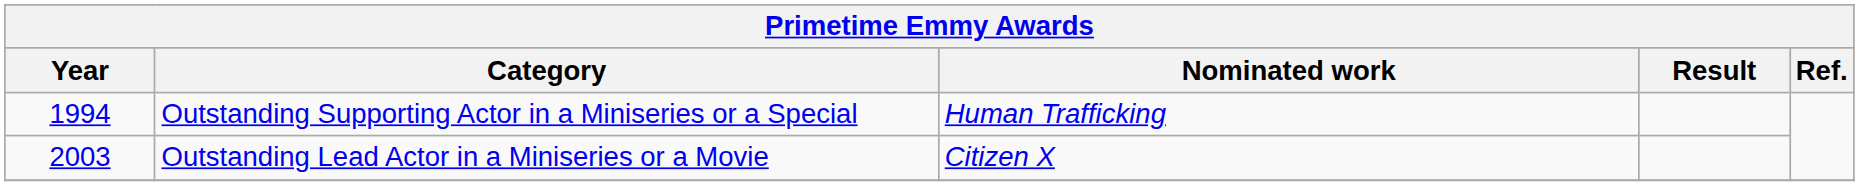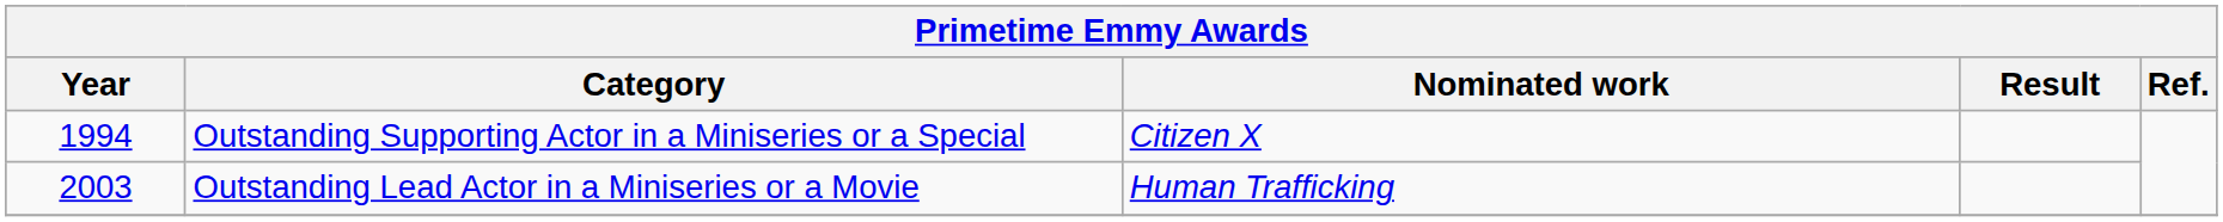 <table class=wikitable>
 <tr>
 <th colspan="5"><a href='#'>Primetime Emmy Awards</a></th>
 </tr>
 <tr>
 <th scope="col" style="width:5em;">Year</th>
 <th scope="col" style="width:28em;">Category</th>
 <th scope="col" style="width:25em;">Nominated work</th>
 <th scope="col" style="width:5em;">Result</th>
 <th>Ref.</th>
 </tr>
 <tr>
 <td style="text-align:center;"><a href='#'>1994</a></td>
 <td><a href='#'>Outstanding Supporting Actor in a Miniseries or a Special</a></td>
-<td><em><a href='#'>Human Trafficking</a></em></td>
+<td><em><a href='#'>Citizen X</a></em></td>
 <td></td>
 <td align="center" rowspan="2"></td>
 </tr>
 <tr>
 <td style="text-align:center;"><a href='#'>2003</a></td>
 <td><a href='#'>Outstanding Lead Actor in a Miniseries or a Movie</a></td>
-<td><em><a href='#'>Citizen X</a></em></td>
+<td><em><a href='#'>Human Trafficking</a></em></td>
 <td></td>
 </tr>
 <tr>
 </tr>
 </table>
